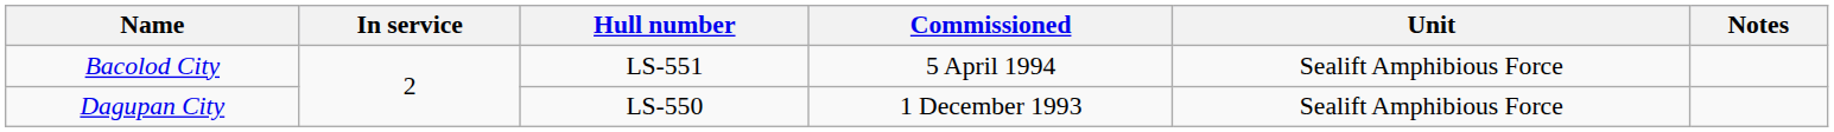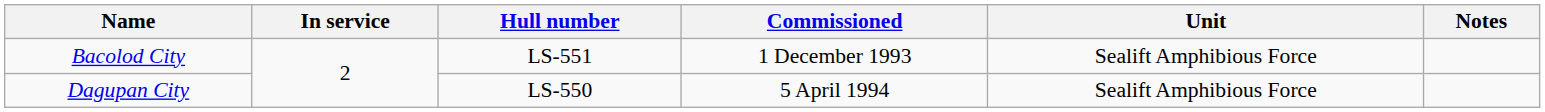 <table class="wikitable"  style="width:90%; text-align:center;">
 <tr style="background:lavender;">
 <th>Name</th>
 <th><strong>In service</strong></th>
 <th><a href='#'>Hull number</a></th>
 <th><a href='#'>Commissioned</a></th>
 <th>Unit</th>
 <th>Notes</th>
 </tr>
 <tr>
 <td valign="top"><a href='#'><em>Bacolod City</em></a></td>
 <td rowspan="2">2</td>
 <td>LS-551</td>
-<td>5 April 1994</td>
+<td>1 December 1993</td>
 <td>Sealift Amphibious Force</td>
 <td></td>
 </tr>
 <tr>
 <td valign="top"><a href='#'><em>Dagupan City</em></a></td>
 <td>LS-550</td>
-<td>1 December 1993</td>
+<td>5 April 1994</td>
 <td>Sealift Amphibious Force</td>
 <td></td>
 </tr>
 </table>
